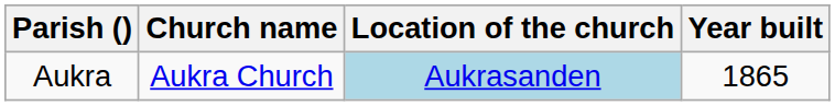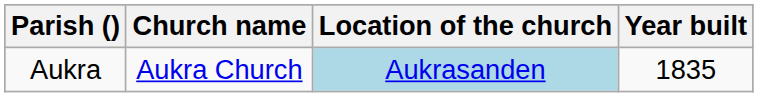 <table class="wikitable" style="text-align:center">
 <tr>
 <th>Parish ()</th>
 <th>Church name</th>
 <th>Location of the church</th>
 <th>Year built</th>
 </tr>
 <tr>
 <td>Aukra</td>
 <td><a href='#'>Aukra Church</a></td>
 <td style="background: lightblue;"><a href='#'>Aukrasanden</a></td>
-<td>1865</td>
+<td>1835</td>
 </tr>
 </table>
